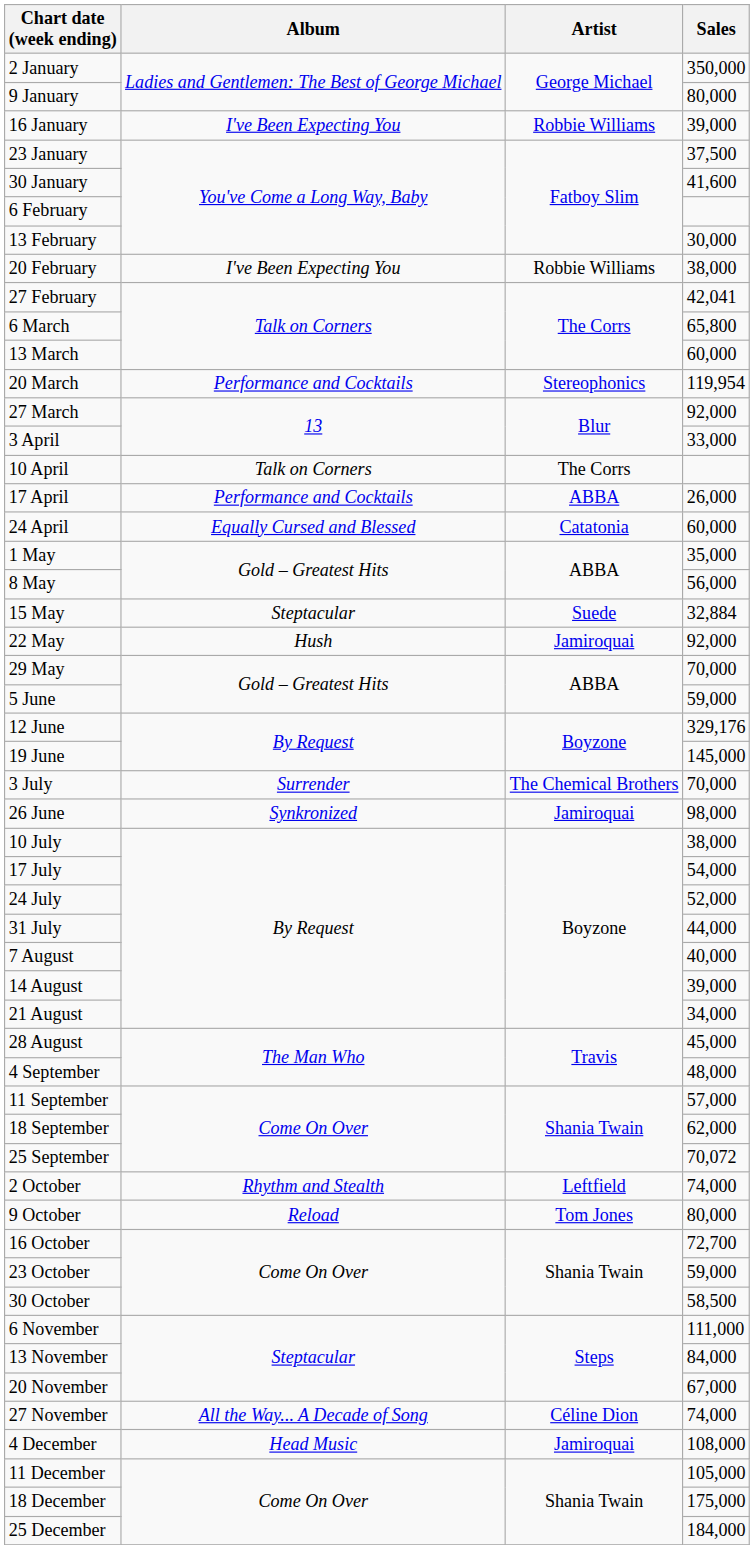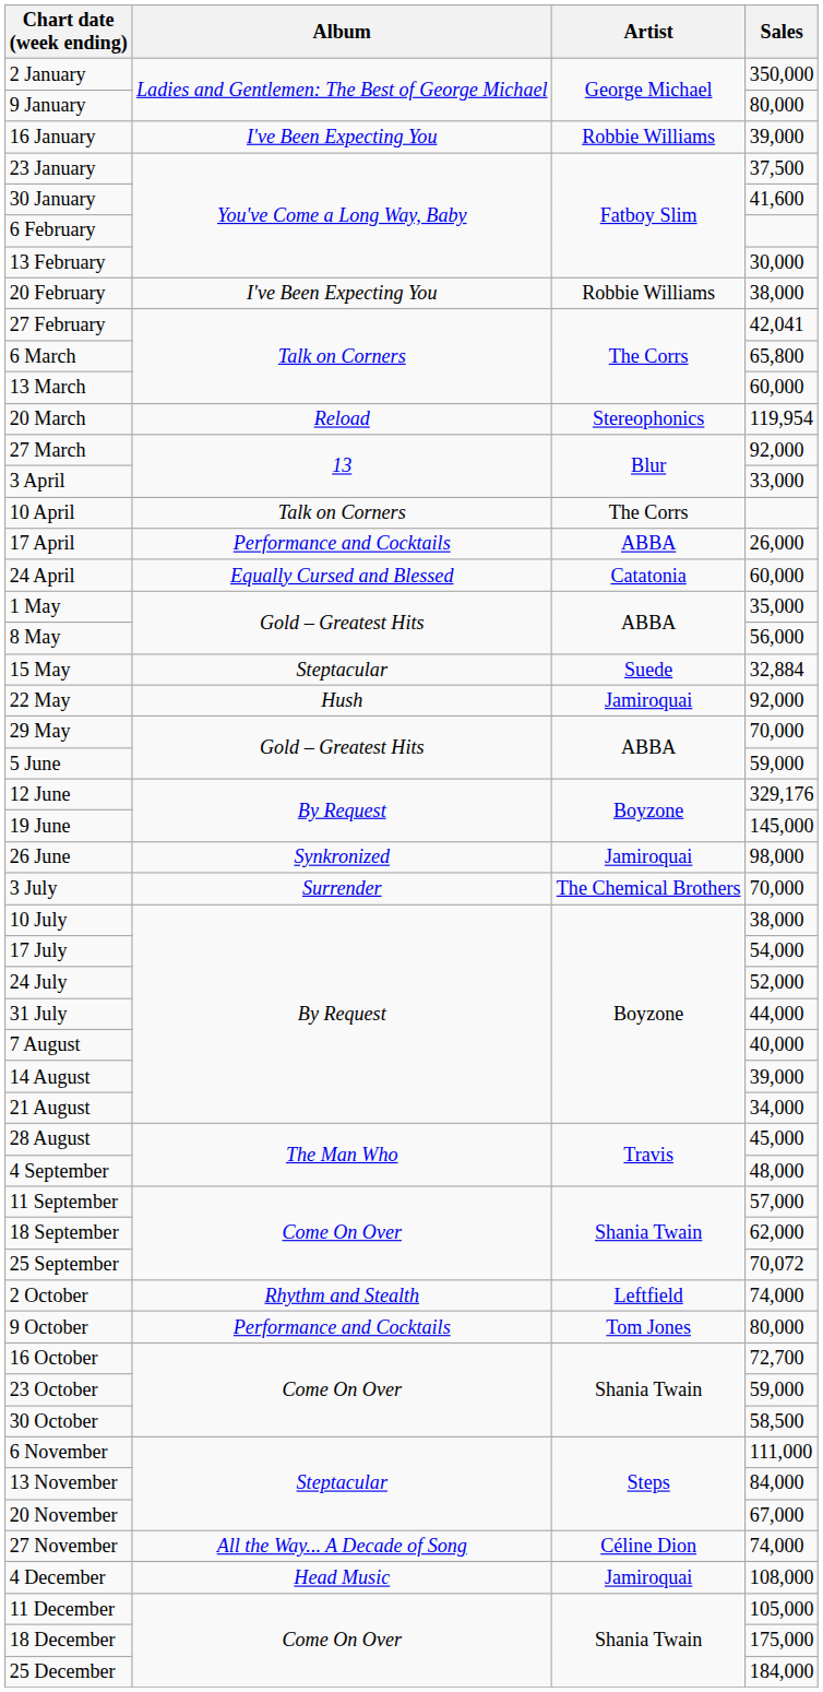 <table class="wikitable">
 <tr>
 <th style="text-align:center;">Chart date<br>(week ending)</th>
 <th style="text-align:center;">Album</th>
 <th style="text-align:center;">Artist</th>
 <th align="center">Sales</th>
 </tr>
 <tr>
 <td style="text-align:left;">2 January</td>
 <td style="text-align:center;" rowspan="2"><em><a href='#'>Ladies and Gentlemen: The Best of George Michael</a></em></td>
 <td style="text-align:center;" rowspan="2"><a href='#'>George Michael</a></td>
 <td align="left">350,000</td>
 </tr>
 <tr>
 <td style="text-align:left;">9 January</td>
 <td align="left">80,000</td>
 </tr>
 <tr>
 <td style="text-align:left;">16 January</td>
 <td style="text-align:center;"><em><a href='#'>I've Been Expecting You</a></em></td>
 <td style="text-align:center;"><a href='#'>Robbie Williams</a></td>
 <td align="left">39,000</td>
 </tr>
 <tr>
 <td style="text-align:left;">23 January</td>
 <td style="text-align:center;" rowspan="4"><em><a href='#'>You've Come a Long Way, Baby</a></em></td>
 <td style="text-align:center;" rowspan="4"><a href='#'>Fatboy Slim</a></td>
 <td align="left">37,500</td>
 </tr>
 <tr>
 <td style="text-align:left;">30 January</td>
 <td align="left">41,600</td>
 </tr>
 <tr>
 <td style="text-align:left;">6 February</td>
 </tr>
 <tr>
 <td style="text-align:left;">13 February</td>
 <td align="left">30,000</td>
 </tr>
 <tr>
 <td style="text-align:left;">20 February</td>
 <td style="text-align:center;"><em>I've Been Expecting You</em></td>
 <td style="text-align:center;">Robbie Williams</td>
 <td align="left">38,000</td>
 </tr>
 <tr>
 <td style="text-align:left;">27 February</td>
 <td style="text-align:center;" rowspan="3"><em><a href='#'>Talk on Corners</a></em></td>
 <td style="text-align:center;" rowspan="3"><a href='#'>The Corrs</a></td>
 <td align="left">42,041</td>
 </tr>
 <tr>
 <td style="text-align:left;">6 March</td>
 <td align="left">65,800</td>
 </tr>
 <tr>
 <td style="text-align:left;">13 March</td>
 <td align="left">60,000</td>
 </tr>
 <tr>
 <td style="text-align:left;">20 March</td>
-<td style="text-align:center;"><em><a href='#'>Performance and Cocktails</a></em></td>
+<td style="text-align:center;"><em><a href='#'>Reload</a></em></td>
 <td style="text-align:center;"><a href='#'>Stereophonics</a></td>
 <td align="left">119,954</td>
 </tr>
 <tr>
 <td style="text-align:left;">27 March</td>
 <td style="text-align:center;" rowspan="2"><em><a href='#'>13</a></em></td>
 <td style="text-align:center;" rowspan="2"><a href='#'>Blur</a></td>
 <td align="left">92,000</td>
 </tr>
 <tr>
 <td style="text-align:left;">3 April</td>
 <td align="left">33,000</td>
 </tr>
 <tr>
 <td style="text-align:left;">10 April</td>
 <td style="text-align:center;"><em>Talk on Corners</em></td>
 <td style="text-align:center;">The Corrs</td>
 </tr>
 <tr>
 <td style="text-align:left;">17 April</td>
 <td style="text-align:center;"><em><a href='#'>Performance and Cocktails</a></em></td>
 <td style="text-align:center;"><a href='#'>ABBA</a></td>
 <td align="left">26,000</td>
 </tr>
 <tr>
 <td style="text-align:left;">24 April</td>
 <td style="text-align:center;"><em><a href='#'>Equally Cursed and Blessed</a></em></td>
 <td style="text-align:center;"><a href='#'>Catatonia</a></td>
 <td align="left">60,000</td>
 </tr>
 <tr>
 <td style="text-align:left;">1 May</td>
 <td style="text-align:center;" rowspan="2"><em>Gold – Greatest Hits</em></td>
 <td style="text-align:center;" rowspan="2">ABBA</td>
 <td align="left">35,000</td>
 </tr>
 <tr>
 <td style="text-align:left;">8 May</td>
 <td align="left">56,000</td>
 </tr>
 <tr>
 <td style="text-align:left;">15 May</td>
 <td style="text-align:center;"><em>Steptacular</em></td>
 <td style="text-align:center;"><a href='#'>Suede</a></td>
 <td align="left">32,884</td>
 </tr>
 <tr>
 <td style="text-align:left;">22 May</td>
 <td style="text-align:center;"><em>Hush</em></td>
 <td style="text-align:center;"><a href='#'>Jamiroquai</a></td>
 <td align="left">92,000</td>
 </tr>
 <tr>
 <td style="text-align:left;">29 May</td>
 <td style="text-align:center;" rowspan="2"><em>Gold – Greatest Hits</em></td>
 <td style="text-align:center;" rowspan="2">ABBA</td>
 <td align="left">70,000</td>
 </tr>
 <tr>
 <td style="text-align:left;">5 June</td>
 <td align="left">59,000</td>
 </tr>
 <tr>
 <td style="text-align:left;">12 June</td>
 <td style="text-align:center;" rowspan="2"><em><a href='#'>By Request</a></em></td>
 <td style="text-align:center;" rowspan="2"><a href='#'>Boyzone</a></td>
 <td align="left">329,176</td>
 </tr>
 <tr>
 <td style="text-align:left;">19 June</td>
 <td align="left">145,000</td>
 </tr>
 <tr>
+<td style="text-align:left;">26 June</td>
+<td style="text-align:center;"><em><a href='#'>Synkronized</a></em></td>
+<td style="text-align:center;"><a href='#'>Jamiroquai</a></td>
+<td align="left">98,000</td>
+</tr>
+<tr>
 <td style="text-align:left;">3 July</td>
 <td style="text-align:center;"><em><a href='#'>Surrender</a></em></td>
 <td style="text-align:center;"><a href='#'>The Chemical Brothers</a></td>
 <td align="left">70,000</td>
-</tr>
-<tr>
-<td style="text-align:left;">26 June</td>
-<td style="text-align:center;"><em><a href='#'>Synkronized</a></em></td>
-<td style="text-align:center;"><a href='#'>Jamiroquai</a></td>
-<td align="left">98,000</td>
 </tr>
 <tr>
 <td style="text-align:left;">10 July</td>
 <td style="text-align:center;" rowspan="7"><em>By Request</em></td>
 <td style="text-align:center;" rowspan="7">Boyzone</td>
 <td align="left">38,000</td>
 </tr>
 <tr>
 <td style="text-align:left;">17 July</td>
 <td align="left">54,000</td>
 </tr>
 <tr>
 <td style="text-align:left;">24 July</td>
 <td align="left">52,000</td>
 </tr>
 <tr>
 <td style="text-align:left;">31 July</td>
 <td align="left">44,000</td>
 </tr>
 <tr>
 <td style="text-align:left;">7 August</td>
 <td align="left">40,000</td>
 </tr>
 <tr>
 <td style="text-align:left;">14 August</td>
 <td align="left">39,000</td>
 </tr>
 <tr>
 <td style="text-align:left;">21 August</td>
 <td align="left">34,000</td>
 </tr>
 <tr>
 <td style="text-align:left;">28 August</td>
 <td style="text-align:center;" rowspan="2"><em><a href='#'>The Man Who</a></em></td>
 <td style="text-align:center;" rowspan="2"><a href='#'>Travis</a></td>
 <td align="left">45,000</td>
 </tr>
 <tr>
 <td style="text-align:left;">4 September</td>
 <td align="left">48,000</td>
 </tr>
 <tr>
 <td style="text-align:left;">11 September</td>
 <td style="text-align:center;" rowspan="3"><em><a href='#'>Come On Over</a></em></td>
 <td style="text-align:center;" rowspan="3"><a href='#'>Shania Twain</a></td>
 <td align="left">57,000</td>
 </tr>
 <tr>
 <td style="text-align:left;">18 September</td>
 <td align="left">62,000</td>
 </tr>
 <tr>
 <td style="text-align:left;">25 September</td>
 <td align="left">70,072</td>
 </tr>
 <tr>
 <td style="text-align:left;">2 October</td>
 <td style="text-align:center;"><em><a href='#'>Rhythm and Stealth</a></em></td>
 <td style="text-align:center;"><a href='#'>Leftfield</a></td>
 <td align="left">74,000</td>
 </tr>
 <tr>
 <td style="text-align:left;">9 October</td>
-<td style="text-align:center;"><em><a href='#'>Reload</a></em></td>
+<td style="text-align:center;"><em><a href='#'>Performance and Cocktails</a></em></td>
 <td style="text-align:center;"><a href='#'>Tom Jones</a></td>
 <td align="left">80,000</td>
 </tr>
 <tr>
 <td style="text-align:left;">16 October</td>
 <td style="text-align:center;" rowspan="3"><em>Come On Over</em></td>
 <td style="text-align:center;" rowspan="3">Shania Twain</td>
 <td align="left">72,700</td>
 </tr>
 <tr>
 <td style="text-align:left;">23 October</td>
 <td align="left">59,000</td>
 </tr>
 <tr>
 <td style="text-align:left;">30 October</td>
 <td align="left">58,500</td>
 </tr>
 <tr>
 <td style="text-align:left;">6 November</td>
 <td style="text-align:center;" rowspan="3"><em><a href='#'>Steptacular</a></em></td>
 <td style="text-align:center;" rowspan="3"><a href='#'>Steps</a></td>
 <td align="left">111,000</td>
 </tr>
 <tr>
 <td style="text-align:left;">13 November</td>
 <td align="left">84,000</td>
 </tr>
 <tr>
 <td style="text-align:left;">20 November</td>
 <td align="left">67,000</td>
 </tr>
 <tr>
 <td style="text-align:left;">27 November</td>
 <td style="text-align:center;"><em><a href='#'>All the Way... A Decade of Song</a></em></td>
 <td style="text-align:center;"><a href='#'>Céline Dion</a></td>
 <td align="left">74,000</td>
 </tr>
 <tr>
 <td style="text-align:left;">4 December</td>
 <td style="text-align:center;"><em><a href='#'>Head Music</a></em></td>
 <td style="text-align:center;"><a href='#'>Jamiroquai</a></td>
 <td align="left">108,000</td>
 </tr>
 <tr>
 <td style="text-align:left;">11 December</td>
 <td style="text-align:center;" rowspan="3"><em>Come On Over</em></td>
 <td style="text-align:center;" rowspan="3">Shania Twain</td>
 <td align="left">105,000</td>
 </tr>
 <tr>
 <td style="text-align:left;">18 December</td>
 <td align="left">175,000</td>
 </tr>
 <tr>
 <td style="text-align:left;">25 December</td>
 <td align="left">184,000</td>
 </tr>
 </table>
